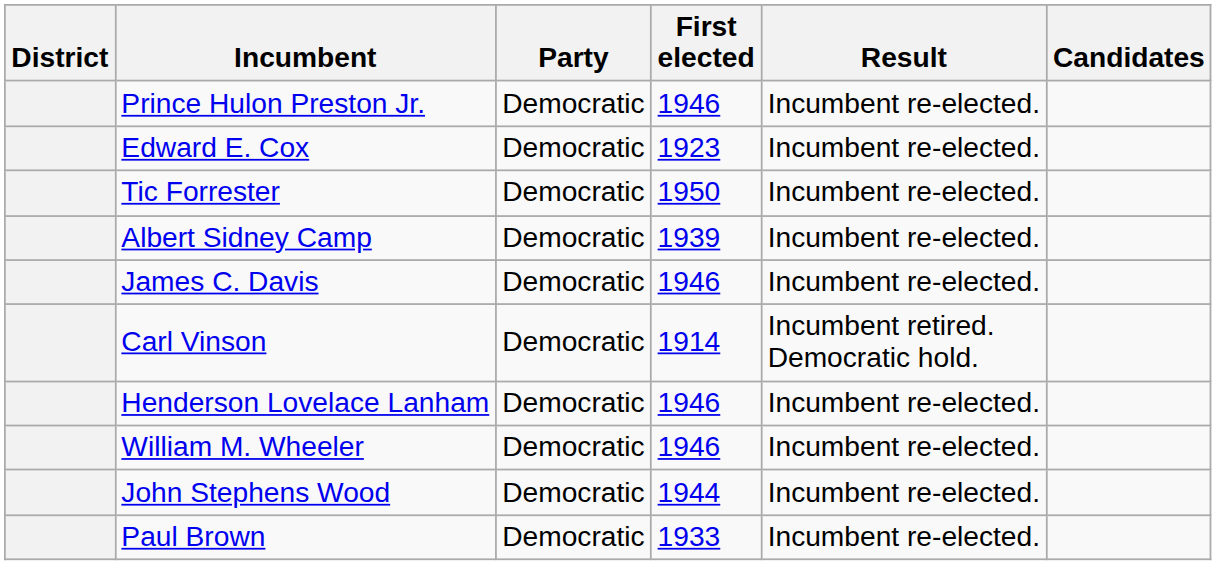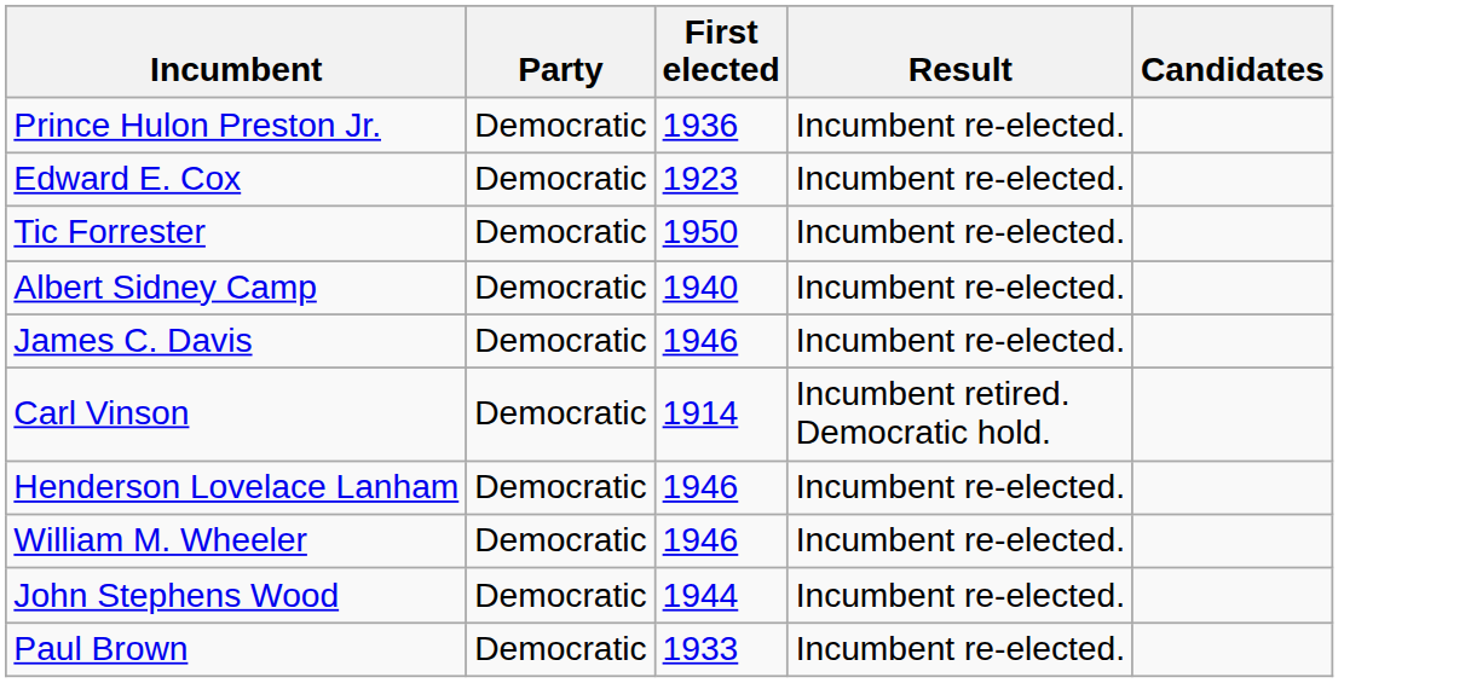 <table class=wikitable>
 <tr valign=bottom>
-<th>District</th>
 <th>Incumbent</th>
 <th>Party</th>
 <th>First<br>elected</th>
 <th>Result</th>
 <th>Candidates</th>
 </tr>
 <tr>
-<th></th>
 <td><a href='#'>Prince Hulon Preston Jr.</a></td>
 <td>Democratic</td>
-<td><a href='#'>1946</a></td>
+<td><a href='#'>1936</a></td>
 <td>Incumbent re-elected.</td>
 <td nowrap></td>
 </tr>
 <tr>
-<th></th>
 <td><a href='#'>Edward E. Cox</a></td>
 <td>Democratic</td>
 <td><a href='#'>1923</a></td>
 <td>Incumbent re-elected.</td>
 <td nowrap></td>
 </tr>
 <tr>
-<th></th>
 <td><a href='#'>Tic Forrester</a></td>
 <td>Democratic</td>
 <td><a href='#'>1950</a></td>
 <td>Incumbent re-elected.</td>
 <td nowrap></td>
 </tr>
 <tr>
-<th></th>
 <td><a href='#'>Albert Sidney Camp</a></td>
 <td>Democratic</td>
-<td><a href='#'>1939</a></td>
+<td><a href='#'>1940</a></td>
 <td>Incumbent re-elected.</td>
 <td nowrap></td>
 </tr>
 <tr>
-<th></th>
 <td><a href='#'>James C. Davis</a></td>
 <td>Democratic</td>
 <td><a href='#'>1946</a></td>
 <td>Incumbent re-elected.</td>
 <td nowrap></td>
 </tr>
 <tr>
-<th></th>
 <td><a href='#'>Carl Vinson</a></td>
 <td>Democratic</td>
 <td><a href='#'>1914</a></td>
 <td>Incumbent retired.<br>Democratic hold.</td>
 <td nowrap></td>
 </tr>
 <tr>
-<th></th>
 <td><a href='#'>Henderson Lovelace Lanham</a></td>
 <td>Democratic</td>
 <td><a href='#'>1946</a></td>
 <td>Incumbent re-elected.</td>
 <td nowrap></td>
 </tr>
 <tr>
-<th></th>
 <td><a href='#'>William M. Wheeler</a></td>
 <td>Democratic</td>
 <td><a href='#'>1946</a></td>
 <td>Incumbent re-elected.</td>
 <td nowrap></td>
 </tr>
 <tr>
-<th></th>
 <td><a href='#'>John Stephens Wood</a></td>
 <td>Democratic</td>
 <td><a href='#'>1944</a></td>
 <td>Incumbent re-elected.</td>
 <td nowrap></td>
 </tr>
 <tr>
-<th></th>
 <td><a href='#'>Paul Brown</a></td>
 <td>Democratic</td>
 <td><a href='#'>1933</a></td>
 <td>Incumbent re-elected.</td>
 <td nowrap></td>
 </tr>
 </table>
